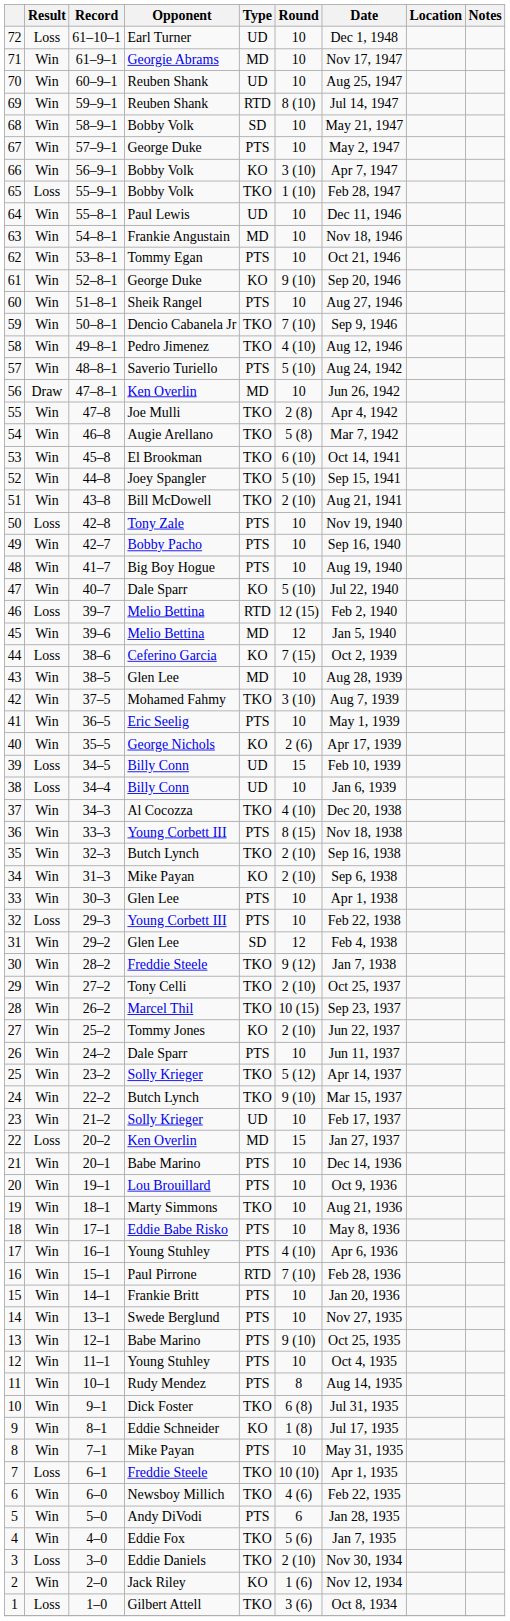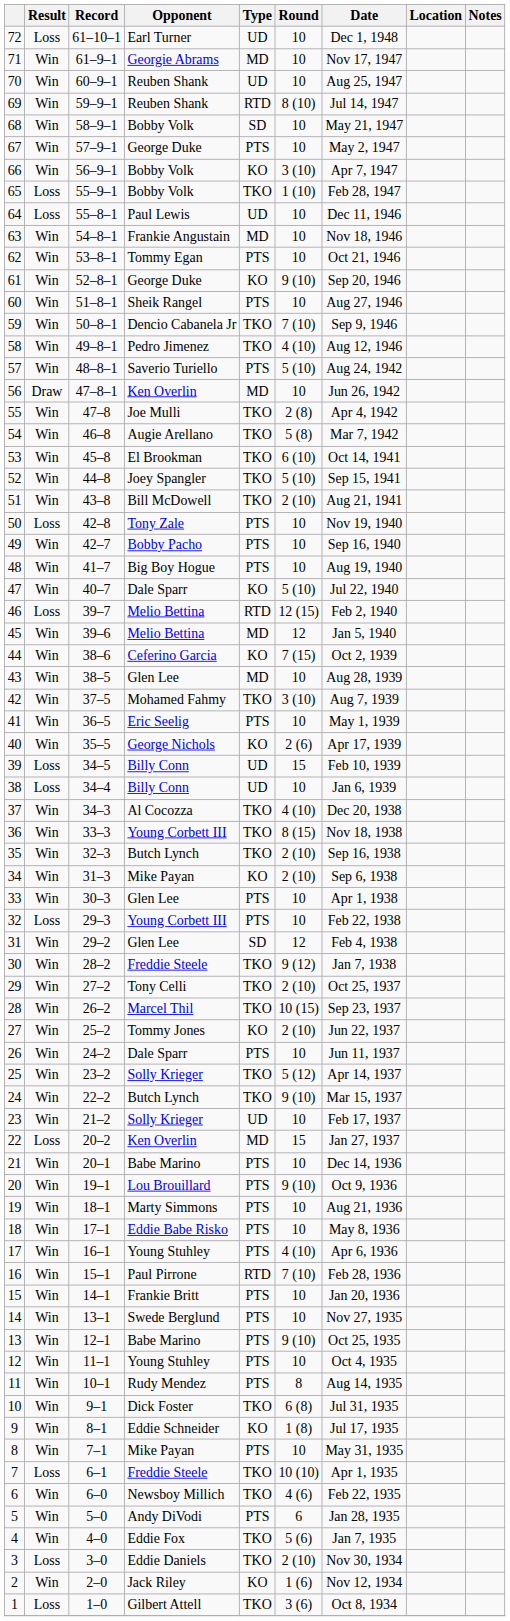 <table class="wikitable" style="text-align:center">
 <tr>
 <th></th>
 <th>Result</th>
 <th>Record</th>
 <th>Opponent</th>
 <th>Type</th>
 <th>Round</th>
 <th>Date</th>
 <th>Location</th>
 <th>Notes</th>
 </tr>
 <tr>
 <td>72</td>
 <td>Loss</td>
 <td>61–10–1</td>
 <td align=left>Earl Turner</td>
 <td>UD</td>
 <td>10</td>
 <td>Dec 1, 1948</td>
 <td style="text-align:left;"></td>
 <td></td>
 </tr>
 <tr>
 <td>71</td>
 <td>Win</td>
 <td>61–9–1</td>
 <td align=left><a href='#'>Georgie Abrams</a></td>
 <td>MD</td>
 <td>10</td>
 <td>Nov 17, 1947</td>
 <td style="text-align:left;"></td>
 <td></td>
 </tr>
 <tr>
 <td>70</td>
 <td>Win</td>
 <td>60–9–1</td>
 <td align=left>Reuben Shank</td>
 <td>UD</td>
 <td>10</td>
 <td>Aug 25, 1947</td>
 <td style="text-align:left;"></td>
 <td></td>
 </tr>
 <tr>
 <td>69</td>
 <td>Win</td>
 <td>59–9–1</td>
 <td align=left>Reuben Shank</td>
 <td>RTD</td>
 <td>8 (10)</td>
 <td>Jul 14, 1947</td>
 <td style="text-align:left;"></td>
 <td></td>
 </tr>
 <tr>
 <td>68</td>
 <td>Win</td>
 <td>58–9–1</td>
 <td align=left>Bobby Volk</td>
 <td>SD</td>
 <td>10</td>
 <td>May 21, 1947</td>
 <td style="text-align:left;"></td>
 <td></td>
 </tr>
 <tr>
 <td>67</td>
 <td>Win</td>
 <td>57–9–1</td>
 <td align=left>George Duke</td>
 <td>PTS</td>
 <td>10</td>
 <td>May 2, 1947</td>
 <td style="text-align:left;"></td>
 <td></td>
 </tr>
 <tr>
 <td>66</td>
 <td>Win</td>
 <td>56–9–1</td>
 <td align=left>Bobby Volk</td>
 <td>KO</td>
 <td>3 (10)</td>
 <td>Apr 7, 1947</td>
 <td style="text-align:left;"></td>
 <td></td>
 </tr>
 <tr>
 <td>65</td>
 <td>Loss</td>
 <td>55–9–1</td>
 <td align=left>Bobby Volk</td>
 <td>TKO</td>
 <td>1 (10)</td>
 <td>Feb 28, 1947</td>
 <td style="text-align:left;"></td>
 <td></td>
 </tr>
 <tr>
 <td>64</td>
-<td>Win</td>
+<td>Loss</td>
 <td>55–8–1</td>
 <td align=left>Paul Lewis</td>
 <td>UD</td>
 <td>10</td>
 <td>Dec 11, 1946</td>
 <td style="text-align:left;"></td>
 <td></td>
 </tr>
 <tr>
 <td>63</td>
 <td>Win</td>
 <td>54–8–1</td>
 <td align=left>Frankie Angustain</td>
 <td>MD</td>
 <td>10</td>
 <td>Nov 18, 1946</td>
 <td style="text-align:left;"></td>
 <td></td>
 </tr>
 <tr>
 <td>62</td>
 <td>Win</td>
 <td>53–8–1</td>
 <td align=left>Tommy Egan</td>
 <td>PTS</td>
 <td>10</td>
 <td>Oct 21, 1946</td>
 <td style="text-align:left;"></td>
 <td></td>
 </tr>
 <tr>
 <td>61</td>
 <td>Win</td>
 <td>52–8–1</td>
 <td align=left>George Duke</td>
 <td>KO</td>
 <td>9 (10)</td>
 <td>Sep 20, 1946</td>
 <td style="text-align:left;"></td>
 <td></td>
 </tr>
 <tr>
 <td>60</td>
 <td>Win</td>
 <td>51–8–1</td>
 <td align=left>Sheik Rangel</td>
 <td>PTS</td>
 <td>10</td>
 <td>Aug 27, 1946</td>
 <td style="text-align:left;"></td>
 <td></td>
 </tr>
 <tr>
 <td>59</td>
 <td>Win</td>
 <td>50–8–1</td>
 <td align=left>Dencio Cabanela Jr</td>
 <td>TKO</td>
 <td>7 (10)</td>
 <td>Sep 9, 1946</td>
 <td style="text-align:left;"></td>
 <td></td>
 </tr>
 <tr>
 <td>58</td>
 <td>Win</td>
 <td>49–8–1</td>
 <td align=left>Pedro Jimenez</td>
 <td>TKO</td>
 <td>4 (10)</td>
 <td>Aug 12, 1946</td>
 <td style="text-align:left;"></td>
 <td></td>
 </tr>
 <tr>
 <td>57</td>
 <td>Win</td>
 <td>48–8–1</td>
 <td align=left>Saverio Turiello</td>
 <td>PTS</td>
 <td>5 (10)</td>
 <td>Aug 24, 1942</td>
 <td style="text-align:left;"></td>
 <td></td>
 </tr>
 <tr>
 <td>56</td>
 <td>Draw</td>
 <td>47–8–1</td>
 <td align=left><a href='#'>Ken Overlin</a></td>
 <td>MD</td>
 <td>10</td>
 <td>Jun 26, 1942</td>
 <td style="text-align:left;"></td>
 <td></td>
 </tr>
 <tr>
 <td>55</td>
 <td>Win</td>
 <td>47–8</td>
 <td align=left>Joe Mulli</td>
 <td>TKO</td>
 <td>2 (8)</td>
 <td>Apr 4, 1942</td>
 <td style="text-align:left;"></td>
 <td></td>
 </tr>
 <tr>
 <td>54</td>
 <td>Win</td>
 <td>46–8</td>
 <td align=left>Augie Arellano</td>
 <td>TKO</td>
 <td>5 (8)</td>
 <td>Mar 7, 1942</td>
 <td style="text-align:left;"></td>
 <td></td>
 </tr>
 <tr>
 <td>53</td>
 <td>Win</td>
 <td>45–8</td>
 <td align=left>El Brookman</td>
 <td>TKO</td>
 <td>6 (10)</td>
 <td>Oct 14, 1941</td>
 <td style="text-align:left;"></td>
 <td></td>
 </tr>
 <tr>
 <td>52</td>
 <td>Win</td>
 <td>44–8</td>
 <td align=left>Joey Spangler</td>
 <td>TKO</td>
 <td>5 (10)</td>
 <td>Sep 15, 1941</td>
 <td style="text-align:left;"></td>
 <td></td>
 </tr>
 <tr>
 <td>51</td>
 <td>Win</td>
 <td>43–8</td>
 <td align=left>Bill McDowell</td>
 <td>TKO</td>
 <td>2 (10)</td>
 <td>Aug 21, 1941</td>
 <td style="text-align:left;"></td>
 <td></td>
 </tr>
 <tr>
 <td>50</td>
 <td>Loss</td>
 <td>42–8</td>
 <td align=left><a href='#'>Tony Zale</a></td>
 <td>PTS</td>
 <td>10</td>
 <td>Nov 19, 1940</td>
 <td style="text-align:left;"></td>
 <td></td>
 </tr>
 <tr>
 <td>49</td>
 <td>Win</td>
 <td>42–7</td>
 <td align=left><a href='#'>Bobby Pacho</a></td>
 <td>PTS</td>
 <td>10</td>
 <td>Sep 16, 1940</td>
 <td style="text-align:left;"></td>
 <td></td>
 </tr>
 <tr>
 <td>48</td>
 <td>Win</td>
 <td>41–7</td>
 <td align=left>Big Boy Hogue</td>
 <td>PTS</td>
 <td>10</td>
 <td>Aug 19, 1940</td>
 <td style="text-align:left;"></td>
 <td></td>
 </tr>
 <tr>
 <td>47</td>
 <td>Win</td>
 <td>40–7</td>
 <td align=left>Dale Sparr</td>
 <td>KO</td>
 <td>5 (10)</td>
 <td>Jul 22, 1940</td>
 <td style="text-align:left;"></td>
 <td></td>
 </tr>
 <tr>
 <td>46</td>
 <td>Loss</td>
 <td>39–7</td>
 <td align=left><a href='#'>Melio Bettina</a></td>
 <td>RTD</td>
 <td>12 (15)</td>
 <td>Feb 2, 1940</td>
 <td style="text-align:left;"></td>
 <td></td>
 </tr>
 <tr>
 <td>45</td>
 <td>Win</td>
 <td>39–6</td>
 <td align=left><a href='#'>Melio Bettina</a></td>
 <td>MD</td>
 <td>12</td>
 <td>Jan 5, 1940</td>
 <td style="text-align:left;"></td>
 <td></td>
 </tr>
 <tr>
 <td>44</td>
-<td>Loss</td>
+<td>Win</td>
 <td>38–6</td>
 <td align=left><a href='#'>Ceferino Garcia</a></td>
 <td>KO</td>
 <td>7 (15)</td>
 <td>Oct 2, 1939</td>
 <td style="text-align:left;"></td>
 <td style="text-align:left;"></td>
 </tr>
 <tr>
 <td>43</td>
 <td>Win</td>
 <td>38–5</td>
 <td align=left>Glen Lee</td>
 <td>MD</td>
 <td>10</td>
 <td>Aug 28, 1939</td>
 <td style="text-align:left;"></td>
 <td></td>
 </tr>
 <tr>
 <td>42</td>
 <td>Win</td>
 <td>37–5</td>
 <td align=left>Mohamed Fahmy</td>
 <td>TKO</td>
 <td>3 (10)</td>
 <td>Aug 7, 1939</td>
 <td style="text-align:left;"></td>
 <td></td>
 </tr>
 <tr>
 <td>41</td>
 <td>Win</td>
 <td>36–5</td>
 <td align=left><a href='#'>Eric Seelig</a></td>
 <td>PTS</td>
 <td>10</td>
 <td>May 1, 1939</td>
 <td style="text-align:left;"></td>
 <td></td>
 </tr>
 <tr>
 <td>40</td>
 <td>Win</td>
 <td>35–5</td>
 <td align=left><a href='#'>George Nichols</a></td>
 <td>KO</td>
 <td>2 (6)</td>
 <td>Apr 17, 1939</td>
 <td style="text-align:left;"></td>
 <td></td>
 </tr>
 <tr>
 <td>39</td>
 <td>Loss</td>
 <td>34–5</td>
 <td align=left><a href='#'>Billy Conn</a></td>
 <td>UD</td>
 <td>15</td>
 <td>Feb 10, 1939</td>
 <td style="text-align:left;"></td>
 <td></td>
 </tr>
 <tr>
 <td>38</td>
 <td>Loss</td>
 <td>34–4</td>
 <td align=left><a href='#'>Billy Conn</a></td>
 <td>UD</td>
 <td>10</td>
 <td>Jan 6, 1939</td>
 <td style="text-align:left;"></td>
 <td></td>
 </tr>
 <tr>
 <td>37</td>
 <td>Win</td>
 <td>34–3</td>
 <td align=left>Al Cocozza</td>
 <td>TKO</td>
 <td>4 (10)</td>
 <td>Dec 20, 1938</td>
 <td style="text-align:left;"></td>
 <td></td>
 </tr>
 <tr>
 <td>36</td>
 <td>Win</td>
 <td>33–3</td>
 <td align=left><a href='#'>Young Corbett III</a></td>
-<td>PTS</td>
+<td>TKO</td>
 <td>8 (15)</td>
 <td>Nov 18, 1938</td>
 <td style="text-align:left;"></td>
 <td style="text-align:left;"></td>
 </tr>
 <tr>
 <td>35</td>
 <td>Win</td>
 <td>32–3</td>
 <td align=left>Butch Lynch</td>
 <td>TKO</td>
 <td>2 (10)</td>
 <td>Sep 16, 1938</td>
 <td style="text-align:left;"></td>
 <td></td>
 </tr>
 <tr>
 <td>34</td>
 <td>Win</td>
 <td>31–3</td>
 <td align=left>Mike Payan</td>
 <td>KO</td>
 <td>2 (10)</td>
 <td>Sep 6, 1938</td>
 <td style="text-align:left;"></td>
 <td></td>
 </tr>
 <tr>
 <td>33</td>
 <td>Win</td>
 <td>30–3</td>
 <td align=left>Glen Lee</td>
 <td>PTS</td>
 <td>10</td>
 <td>Apr 1, 1938</td>
 <td style="text-align:left;"></td>
 <td></td>
 </tr>
 <tr>
 <td>32</td>
 <td>Loss</td>
 <td>29–3</td>
 <td align=left><a href='#'>Young Corbett III</a></td>
 <td>PTS</td>
 <td>10</td>
 <td>Feb 22, 1938</td>
 <td style="text-align:left;"></td>
 <td></td>
 </tr>
 <tr>
 <td>31</td>
 <td>Win</td>
 <td>29–2</td>
 <td align=left>Glen Lee</td>
 <td>SD</td>
 <td>12</td>
 <td>Feb 4, 1938</td>
 <td style="text-align:left;"></td>
 <td></td>
 </tr>
 <tr>
 <td>30</td>
 <td>Win</td>
 <td>28–2</td>
 <td align=left><a href='#'>Freddie Steele</a></td>
 <td>TKO</td>
 <td>9 (12)</td>
 <td>Jan 7, 1938</td>
 <td style="text-align:left;"></td>
 <td></td>
 </tr>
 <tr>
 <td>29</td>
 <td>Win</td>
 <td>27–2</td>
 <td align=left>Tony Celli</td>
 <td>TKO</td>
 <td>2 (10)</td>
 <td>Oct 25, 1937</td>
 <td style="text-align:left;"></td>
 <td></td>
 </tr>
 <tr>
 <td>28</td>
 <td>Win</td>
 <td>26–2</td>
 <td align=left><a href='#'>Marcel Thil</a></td>
 <td>TKO</td>
 <td>10 (15)</td>
 <td>Sep 23, 1937</td>
 <td style="text-align:left;"></td>
 <td style="text-align:left;"></td>
 </tr>
 <tr>
 <td>27</td>
 <td>Win</td>
 <td>25–2</td>
 <td align=left>Tommy Jones</td>
 <td>KO</td>
 <td>2 (10)</td>
 <td>Jun 22, 1937</td>
 <td style="text-align:left;"></td>
 <td></td>
 </tr>
 <tr>
 <td>26</td>
 <td>Win</td>
 <td>24–2</td>
 <td align=left>Dale Sparr</td>
 <td>PTS</td>
 <td>10</td>
 <td>Jun 11, 1937</td>
 <td style="text-align:left;"></td>
 <td></td>
 </tr>
 <tr>
 <td>25</td>
 <td>Win</td>
 <td>23–2</td>
 <td align=left><a href='#'>Solly Krieger</a></td>
 <td>TKO</td>
 <td>5 (12)</td>
 <td>Apr 14, 1937</td>
 <td style="text-align:left;"></td>
 <td></td>
 </tr>
 <tr>
 <td>24</td>
 <td>Win</td>
 <td>22–2</td>
 <td align=left>Butch Lynch</td>
 <td>TKO</td>
 <td>9 (10)</td>
 <td>Mar 15, 1937</td>
 <td style="text-align:left;"></td>
 <td></td>
 </tr>
 <tr>
 <td>23</td>
 <td>Win</td>
 <td>21–2</td>
 <td align=left><a href='#'>Solly Krieger</a></td>
 <td>UD</td>
 <td>10</td>
 <td>Feb 17, 1937</td>
 <td style="text-align:left;"></td>
 <td></td>
 </tr>
 <tr>
 <td>22</td>
 <td>Loss</td>
 <td>20–2</td>
 <td align=left><a href='#'>Ken Overlin</a></td>
 <td>MD</td>
 <td>15</td>
 <td>Jan 27, 1937</td>
 <td style="text-align:left;"></td>
 <td></td>
 </tr>
 <tr>
 <td>21</td>
 <td>Win</td>
 <td>20–1</td>
 <td align=left>Babe Marino</td>
 <td>PTS</td>
 <td>10</td>
 <td>Dec 14, 1936</td>
 <td style="text-align:left;"></td>
 <td></td>
 </tr>
 <tr>
 <td>20</td>
 <td>Win</td>
 <td>19–1</td>
 <td align=left><a href='#'>Lou Brouillard</a></td>
 <td>PTS</td>
-<td>10</td>
+<td>9 (10)</td>
 <td>Oct 9, 1936</td>
 <td style="text-align:left;"></td>
 <td></td>
 </tr>
 <tr>
 <td>19</td>
 <td>Win</td>
 <td>18–1</td>
 <td align=left>Marty Simmons</td>
-<td>TKO</td>
+<td>PTS</td>
 <td>10</td>
 <td>Aug 21, 1936</td>
 <td style="text-align:left;"></td>
 <td></td>
 </tr>
 <tr>
 <td>18</td>
 <td>Win</td>
 <td>17–1</td>
 <td align=left><a href='#'>Eddie Babe Risko</a></td>
 <td>PTS</td>
 <td>10</td>
 <td>May 8, 1936</td>
 <td style="text-align:left;"></td>
 <td></td>
 </tr>
 <tr>
 <td>17</td>
 <td>Win</td>
 <td>16–1</td>
 <td align=left>Young Stuhley</td>
 <td>PTS</td>
 <td>4 (10)</td>
 <td>Apr 6, 1936</td>
 <td style="text-align:left;"></td>
 <td></td>
 </tr>
 <tr>
 <td>16</td>
 <td>Win</td>
 <td>15–1</td>
 <td align=left>Paul Pirrone</td>
 <td>RTD</td>
 <td>7 (10)</td>
 <td>Feb 28, 1936</td>
 <td style="text-align:left;"></td>
 <td></td>
 </tr>
 <tr>
 <td>15</td>
 <td>Win</td>
 <td>14–1</td>
 <td align=left>Frankie Britt</td>
 <td>PTS</td>
 <td>10</td>
 <td>Jan 20, 1936</td>
 <td style="text-align:left;"></td>
 <td></td>
 </tr>
 <tr>
 <td>14</td>
 <td>Win</td>
 <td>13–1</td>
 <td align=left>Swede Berglund</td>
 <td>PTS</td>
 <td>10</td>
 <td>Nov 27, 1935</td>
 <td style="text-align:left;"></td>
 <td></td>
 </tr>
 <tr>
 <td>13</td>
 <td>Win</td>
 <td>12–1</td>
 <td align=left>Babe Marino</td>
 <td>PTS</td>
 <td>9 (10)</td>
 <td>Oct 25, 1935</td>
 <td style="text-align:left;"></td>
 <td></td>
 </tr>
 <tr>
 <td>12</td>
 <td>Win</td>
 <td>11–1</td>
 <td align=left>Young Stuhley</td>
 <td>PTS</td>
 <td>10</td>
 <td>Oct 4, 1935</td>
 <td style="text-align:left;"></td>
 <td></td>
 </tr>
 <tr>
 <td>11</td>
 <td>Win</td>
 <td>10–1</td>
 <td align=left>Rudy Mendez</td>
 <td>PTS</td>
 <td>8</td>
 <td>Aug 14, 1935</td>
 <td style="text-align:left;"></td>
 <td></td>
 </tr>
 <tr>
 <td>10</td>
 <td>Win</td>
 <td>9–1</td>
 <td align=left>Dick Foster</td>
 <td>TKO</td>
 <td>6 (8)</td>
 <td>Jul 31, 1935</td>
 <td style="text-align:left;"></td>
 <td></td>
 </tr>
 <tr>
 <td>9</td>
 <td>Win</td>
 <td>8–1</td>
 <td align=left>Eddie Schneider</td>
 <td>KO</td>
 <td>1 (8)</td>
 <td>Jul 17, 1935</td>
 <td style="text-align:left;"></td>
 <td></td>
 </tr>
 <tr>
 <td>8</td>
 <td>Win</td>
 <td>7–1</td>
 <td align=left>Mike Payan</td>
 <td>PTS</td>
 <td>10</td>
 <td>May 31, 1935</td>
 <td style="text-align:left;"></td>
 <td></td>
 </tr>
 <tr>
 <td>7</td>
 <td>Loss</td>
 <td>6–1</td>
 <td align=left><a href='#'>Freddie Steele</a></td>
 <td>TKO</td>
 <td>10 (10)</td>
 <td>Apr 1, 1935</td>
 <td style="text-align:left;"></td>
 <td></td>
 </tr>
 <tr>
 <td>6</td>
 <td>Win</td>
 <td>6–0</td>
 <td align=left>Newsboy Millich</td>
 <td>TKO</td>
 <td>4 (6)</td>
 <td>Feb 22, 1935</td>
 <td style="text-align:left;"></td>
 <td></td>
 </tr>
 <tr>
 <td>5</td>
 <td>Win</td>
 <td>5–0</td>
 <td align=left>Andy DiVodi</td>
 <td>PTS</td>
 <td>6</td>
 <td>Jan 28, 1935</td>
 <td style="text-align:left;"></td>
 <td></td>
 </tr>
 <tr>
 <td>4</td>
 <td>Win</td>
 <td>4–0</td>
 <td align=left>Eddie Fox</td>
 <td>TKO</td>
 <td>5 (6)</td>
 <td>Jan 7, 1935</td>
 <td style="text-align:left;"></td>
 <td></td>
 </tr>
 <tr>
 <td>3</td>
 <td>Loss</td>
 <td>3–0</td>
 <td align=left>Eddie Daniels</td>
 <td>TKO</td>
 <td>2 (10)</td>
 <td>Nov 30, 1934</td>
 <td style="text-align:left;"></td>
 <td></td>
 </tr>
 <tr>
 <td>2</td>
 <td>Win</td>
 <td>2–0</td>
 <td align=left>Jack Riley</td>
 <td>KO</td>
 <td>1 (6)</td>
 <td>Nov 12, 1934</td>
 <td style="text-align:left;"></td>
 <td></td>
 </tr>
 <tr>
 <td>1</td>
 <td>Loss</td>
 <td>1–0</td>
 <td align=left>Gilbert Attell</td>
 <td>TKO</td>
 <td>3 (6)</td>
 <td>Oct 8, 1934</td>
 <td style="text-align:left;"></td>
 <td></td>
 </tr>
 <tr>
 </tr>
 </table>
